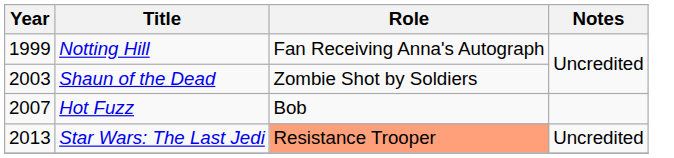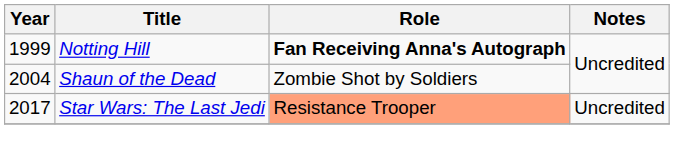 <table class="wikitable">
 <tr>
 <th>Year</th>
 <th>Title</th>
 <th>Role</th>
 <th>Notes</th>
 </tr>
 <tr>
 <td>1999</td>
 <td><em><a href='#'>Notting Hill</a></em></td>
-<td>Fan Receiving Anna's Autograph</td>
+<td><strong>Fan Receiving Anna's Autograph</strong></td>
 <td rowspan=2>Uncredited</td>
 </tr>
 <tr>
-<td>2003</td>
+<td>2004</td>
 <td><em><a href='#'>Shaun of the Dead</a></em></td>
 <td>Zombie Shot by Soldiers</td>
 </tr>
 <tr>
-<td>2007</td>
-<td><em><a href='#'>Hot Fuzz</a></em></td>
-<td>Bob</td>
-<td></td>
-</tr>
-<tr>
-<td>2013</td>
+<td>2017</td>
 <td><em><a href='#'>Star Wars: The Last Jedi</a></em></td>
 <td style="background: lightsalmon;">Resistance Trooper</td>
 <td>Uncredited</td>
 </tr>
 <tr>
 </tr>
 </table>
